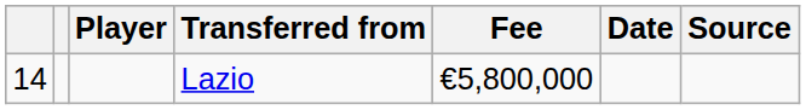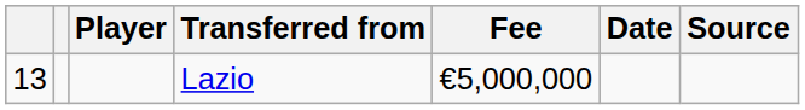 <table class="wikitable plainrowheaders sortable">
 <tr>
 <th></th>
 <th></th>
 <th scope=col>Player</th>
 <th>Transferred from</th>
 <th !scope=col; style="width: 65px;">Fee</th>
 <th scope=col>Date</th>
 <th scope=col>Source</th>
 </tr>
 <tr>
-<td align=center>14</td>
+<td align=center>13</td>
 <td align=center></td>
 <td></td>
 <td> <a href='#'>Lazio</a></td>
-<td>€5,800,000</td>
+<td>€5,000,000</td>
 <td></td>
 <td></td>
 </tr>
 </table>
